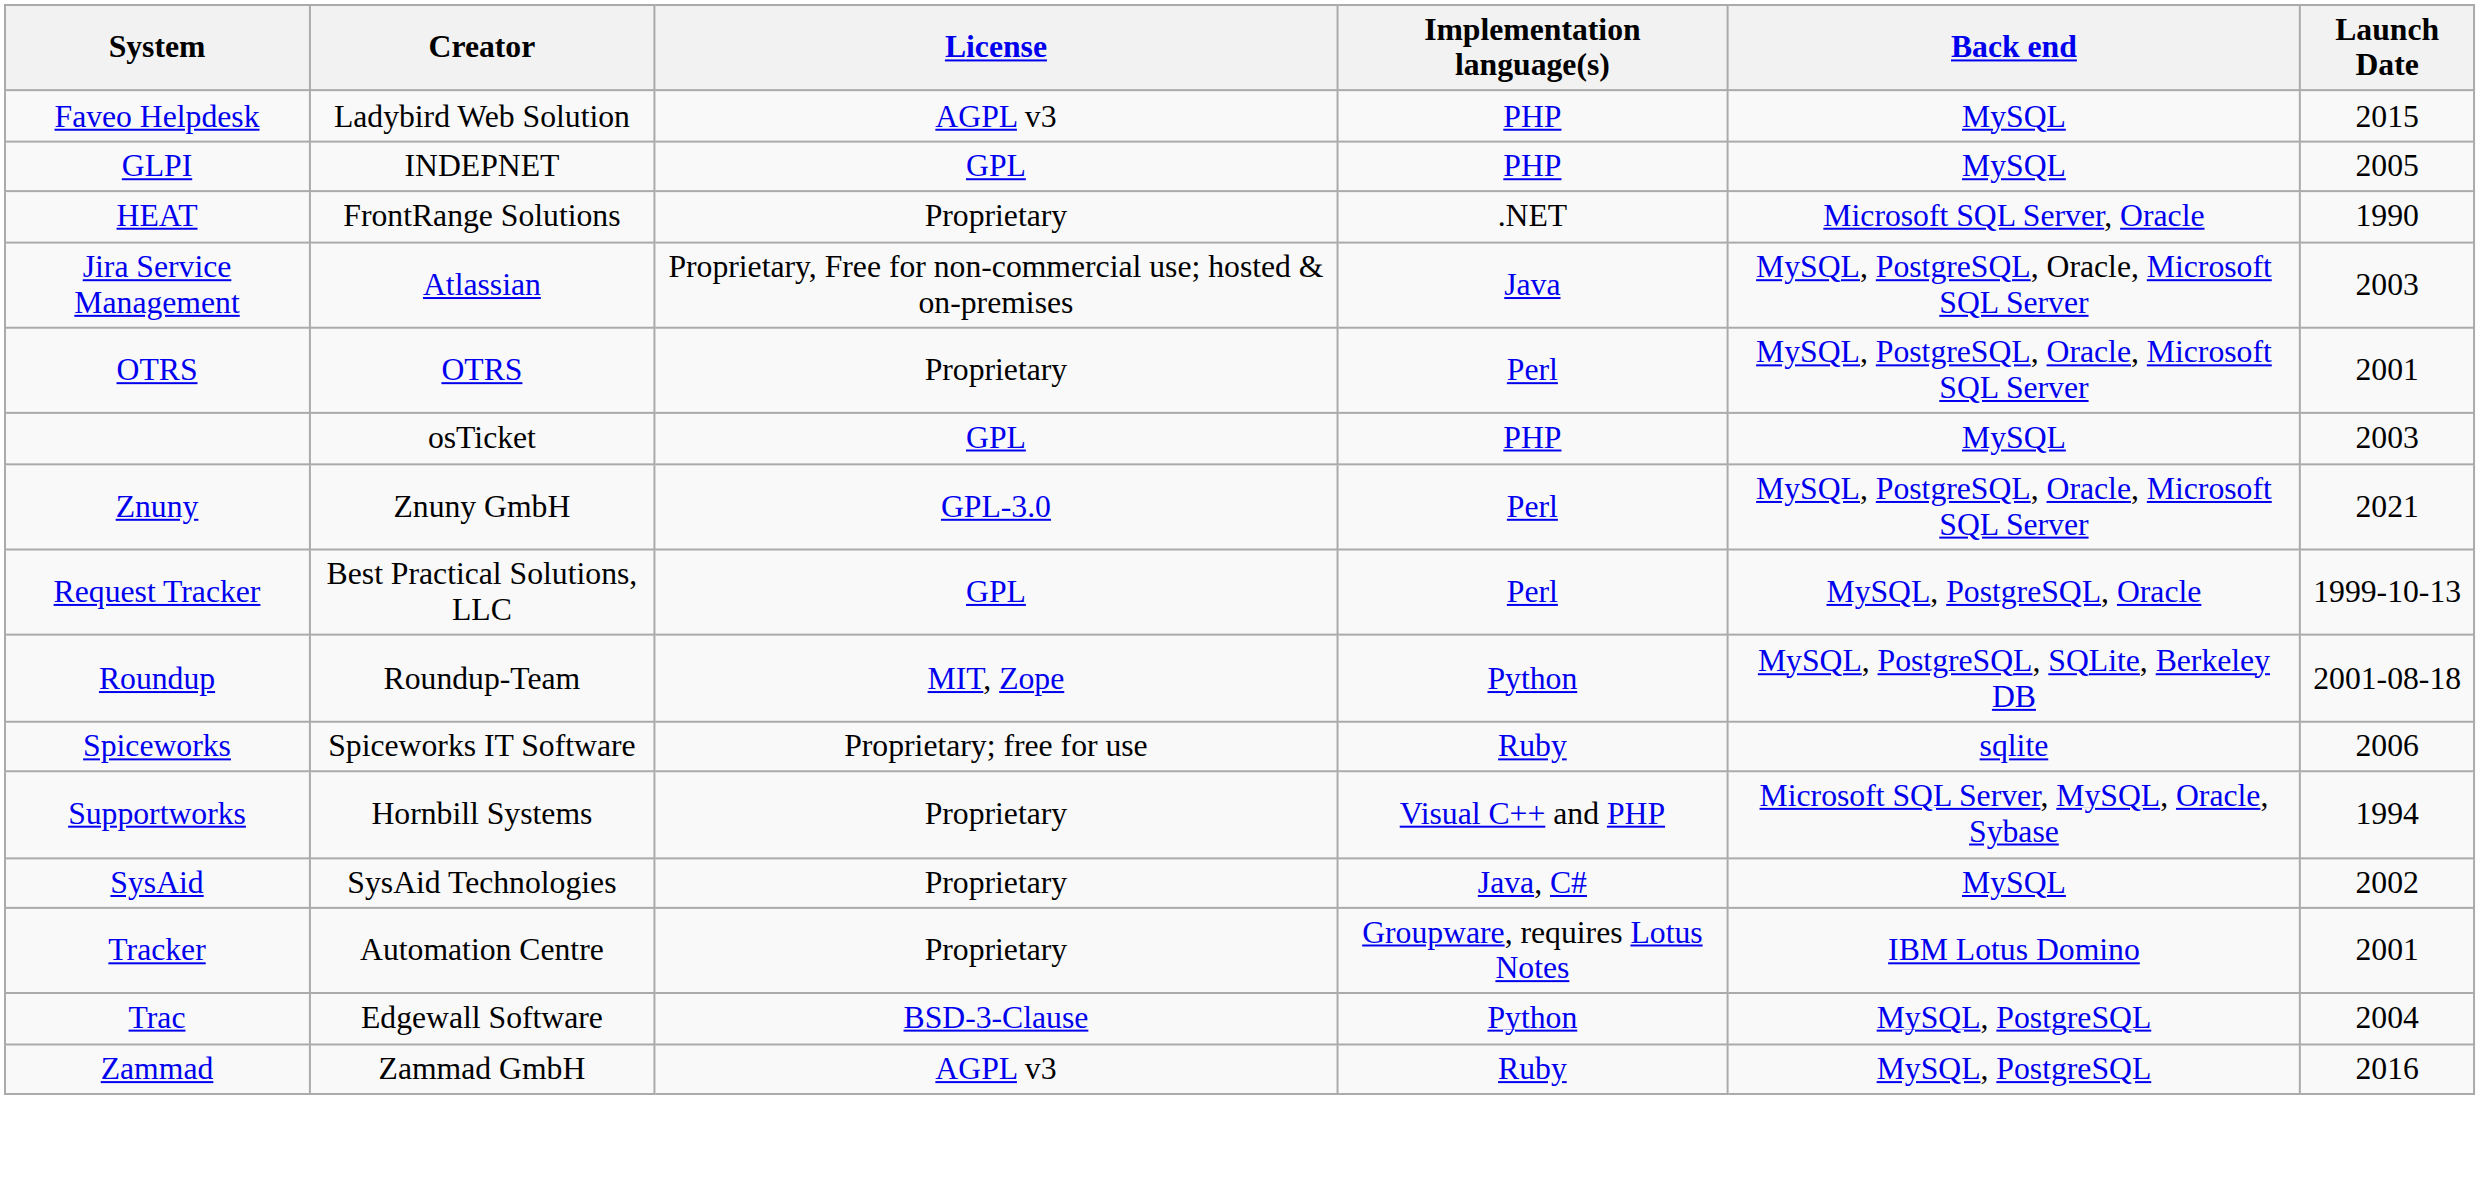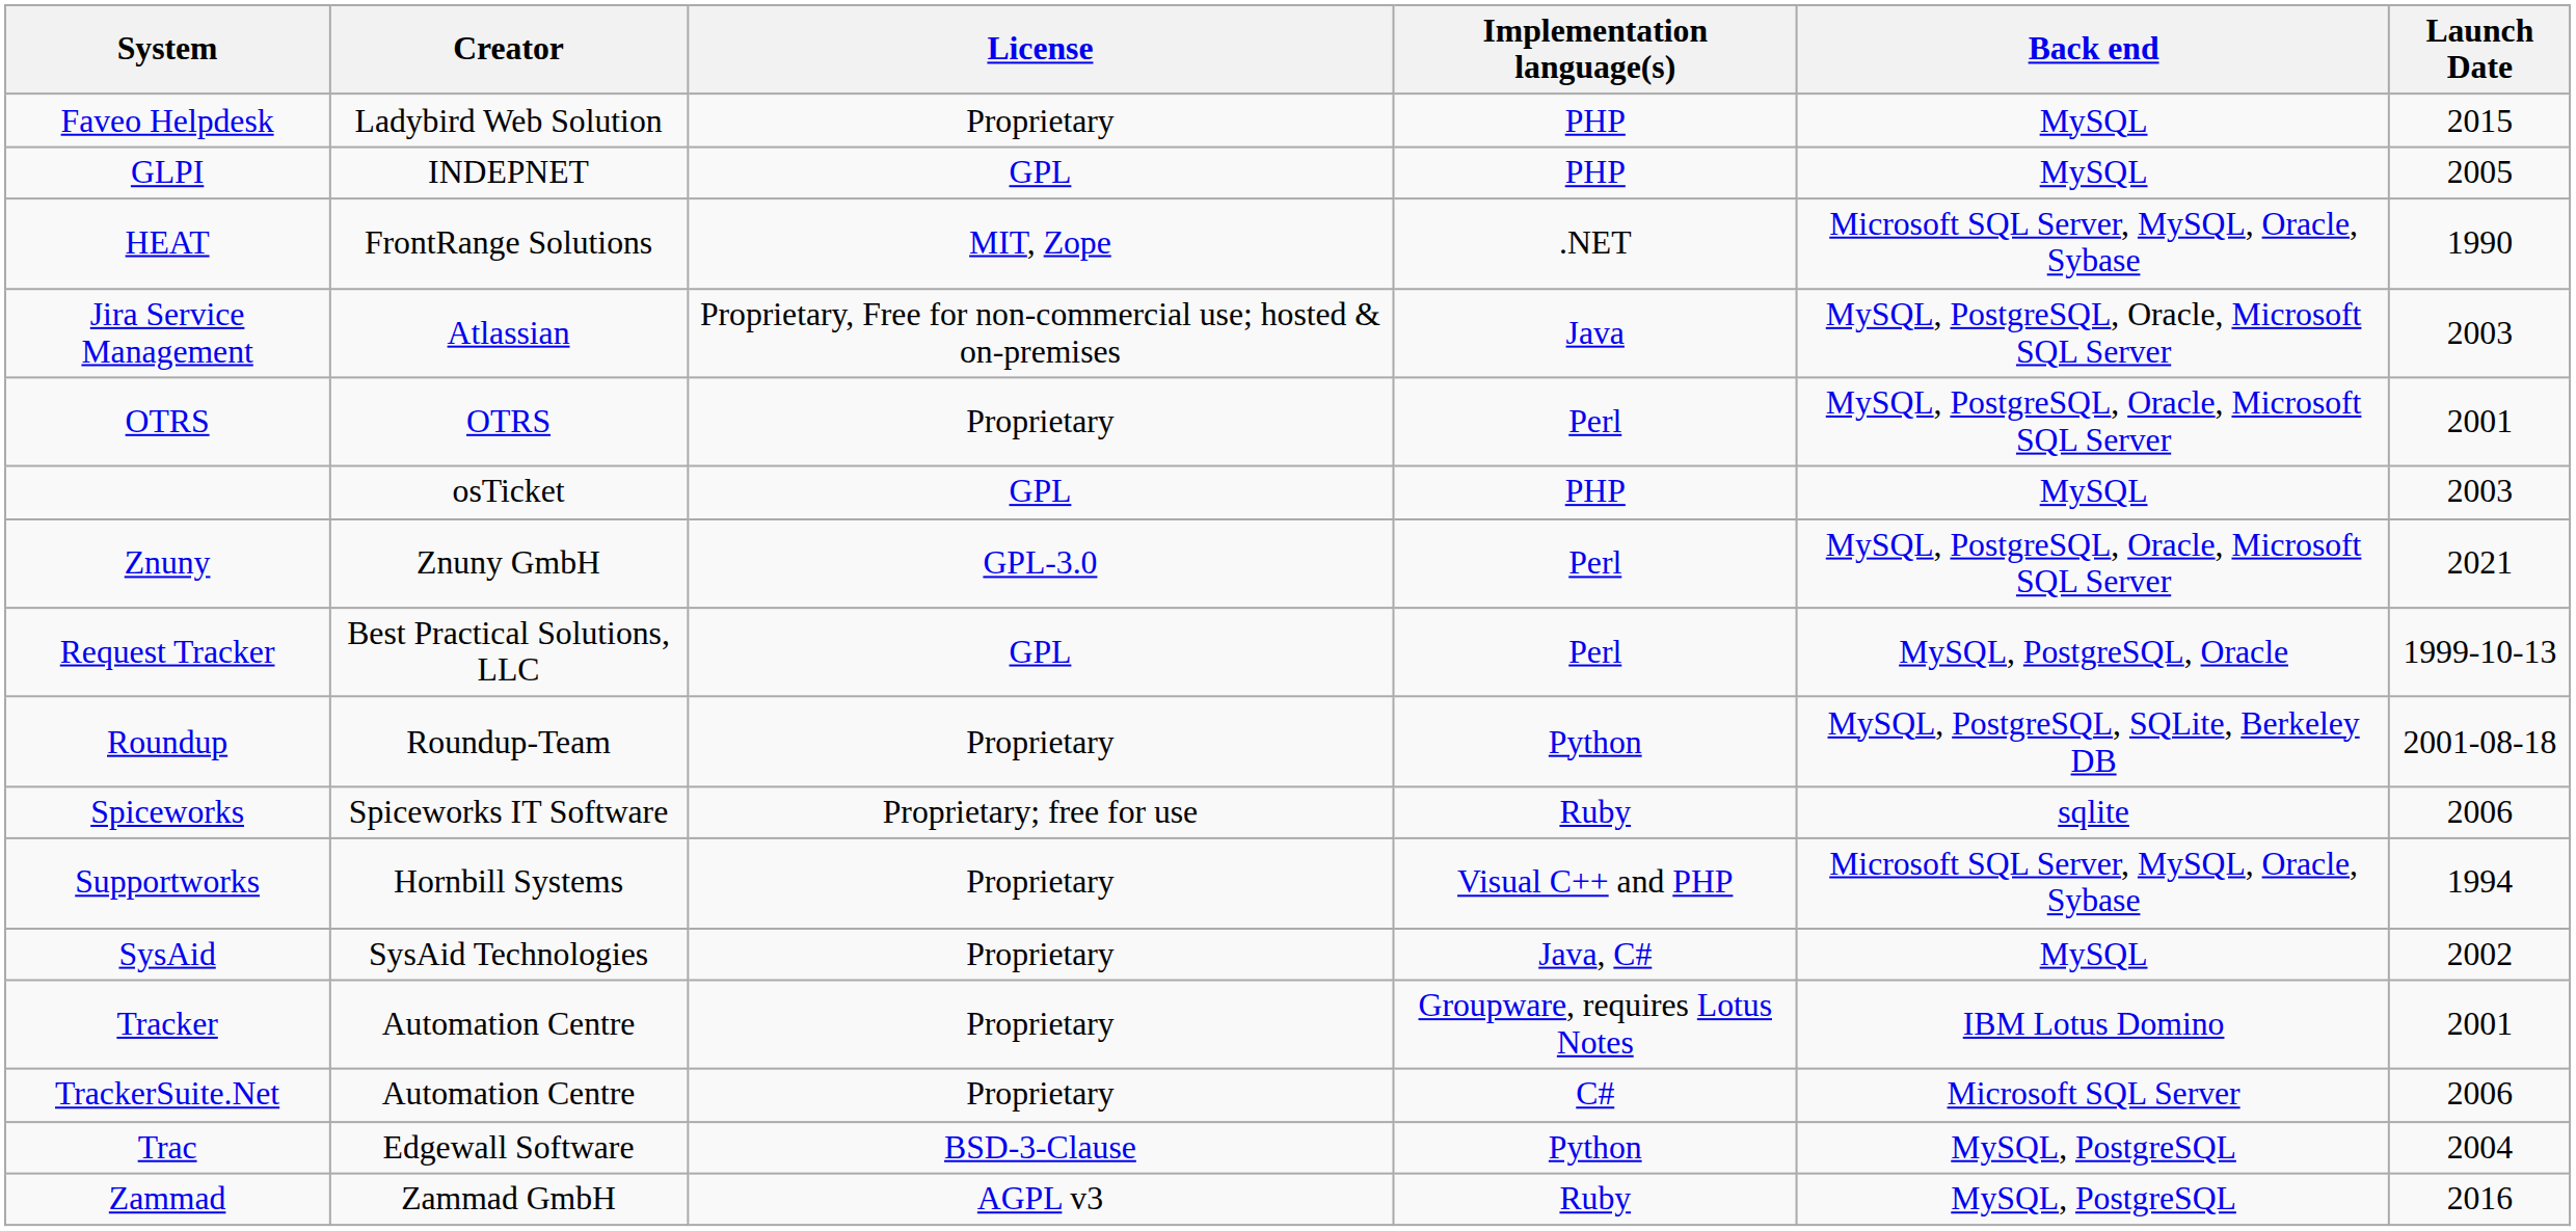 <table class="sortable wikitable" style="width: auto; text-align: center">
 <tr>
 <th>System</th>
 <th>Creator</th>
 <th><a href='#'>License</a></th>
 <th>Implementation language(s)</th>
 <th><a href='#'>Back end</a></th>
 <th>Launch Date</th>
 </tr>
 <tr>
 <td><a href='#'>Faveo Helpdesk</a></td>
 <td>Ladybird Web Solution</td>
-<td><a href='#'>AGPL</a> v3</td>
+<td>Proprietary</td>
 <td><a href='#'>PHP</a></td>
 <td><a href='#'>MySQL</a></td>
 <td>2015</td>
 </tr>
 <tr>
 <td><a href='#'>GLPI</a></td>
 <td>INDEPNET</td>
 <td><a href='#'>GPL</a></td>
 <td><a href='#'>PHP</a></td>
 <td><a href='#'>MySQL</a></td>
 <td>2005</td>
 </tr>
 <tr>
 <td><a href='#'>HEAT</a></td>
 <td>FrontRange Solutions</td>
-<td>Proprietary</td>
+<td><a href='#'>MIT</a>, <a href='#'>Zope</a></td>
 <td>.NET</td>
-<td><a href='#'>Microsoft SQL Server</a>, <a href='#'>Oracle</a></td>
+<td><a href='#'>Microsoft SQL Server</a>, <a href='#'>MySQL</a>, <a href='#'>Oracle</a>, <a href='#'>Sybase</a></td>
 <td>1990</td>
 </tr>
 <tr>
 <td><a href='#'>Jira Service Management</a></td>
 <td><a href='#'>Atlassian</a></td>
 <td>Proprietary, Free for non-commercial use; hosted & on-premises</td>
 <td><a href='#'>Java</a></td>
 <td><a href='#'>MySQL</a>, <a href='#'>PostgreSQL</a>, Oracle, <a href='#'>Microsoft SQL Server</a></td>
 <td>2003</td>
 </tr>
 <tr>
 <td><a href='#'>OTRS</a></td>
 <td><a href='#'>OTRS</a></td>
 <td>Proprietary</td>
 <td><a href='#'>Perl</a></td>
 <td><a href='#'>MySQL</a>, <a href='#'>PostgreSQL</a>, <a href='#'>Oracle</a>, <a href='#'>Microsoft SQL Server</a></td>
 <td>2001</td>
 </tr>
 <tr>
 <td></td>
 <td>osTicket</td>
 <td><a href='#'>GPL</a></td>
 <td><a href='#'>PHP</a></td>
 <td><a href='#'>MySQL</a></td>
 <td>2003</td>
 </tr>
 <tr>
 <td><a href='#'>Znuny</a></td>
 <td>Znuny GmbH</td>
 <td><a href='#'>GPL-3.0</a></td>
 <td><a href='#'>Perl</a></td>
 <td><a href='#'>MySQL</a>, <a href='#'>PostgreSQL</a>, <a href='#'>Oracle</a>, <a href='#'>Microsoft SQL Server</a></td>
 <td>2021</td>
 </tr>
 <tr>
 <td><a href='#'>Request Tracker</a></td>
 <td>Best Practical Solutions, LLC</td>
 <td><a href='#'>GPL</a></td>
 <td><a href='#'>Perl</a></td>
 <td><a href='#'>MySQL</a>, <a href='#'>PostgreSQL</a>, <a href='#'>Oracle</a></td>
 <td>1999-10-13</td>
 </tr>
 <tr>
 <td><a href='#'>Roundup</a></td>
 <td>Roundup-Team</td>
-<td><a href='#'>MIT</a>, <a href='#'>Zope</a></td>
+<td>Proprietary</td>
 <td><a href='#'>Python</a></td>
 <td><a href='#'>MySQL</a>, <a href='#'>PostgreSQL</a>, <a href='#'>SQLite</a>, <a href='#'>Berkeley DB</a></td>
 <td>2001-08-18</td>
 </tr>
 <tr>
 <td><a href='#'>Spiceworks</a></td>
 <td>Spiceworks IT Software</td>
 <td>Proprietary; free for use</td>
 <td><a href='#'>Ruby</a></td>
 <td><a href='#'>sqlite</a></td>
 <td>2006</td>
 </tr>
 <tr>
 <td><a href='#'>Supportworks</a></td>
 <td>Hornbill Systems</td>
 <td>Proprietary</td>
 <td><a href='#'>Visual C++</a> and <a href='#'>PHP</a></td>
 <td><a href='#'>Microsoft SQL Server</a>, <a href='#'>MySQL</a>, <a href='#'>Oracle</a>, <a href='#'>Sybase</a></td>
 <td>1994</td>
 </tr>
 <tr>
 <td><a href='#'>SysAid</a></td>
 <td>SysAid Technologies</td>
 <td>Proprietary</td>
 <td><a href='#'>Java</a>, <a href='#'>C#</a></td>
 <td><a href='#'>MySQL</a></td>
 <td>2002</td>
 </tr>
 <tr>
 <td><a href='#'>Tracker</a></td>
 <td>Automation Centre</td>
 <td>Proprietary</td>
 <td><a href='#'>Groupware</a>, requires <a href='#'>Lotus Notes</a></td>
 <td><a href='#'>IBM Lotus Domino</a></td>
 <td>2001</td>
 </tr>
 <tr>
+<td><a href='#'>TrackerSuite.Net</a></td>
+<td>Automation Centre</td>
+<td>Proprietary</td>
+<td><a href='#'>C#</a></td>
+<td><a href='#'>Microsoft SQL Server</a></td>
+<td>2006</td>
+</tr>
+<tr>
 <td><a href='#'>Trac</a></td>
 <td>Edgewall Software</td>
 <td><a href='#'>BSD-3-Clause</a></td>
 <td><a href='#'>Python</a></td>
 <td><a href='#'>MySQL</a>, <a href='#'>PostgreSQL</a></td>
 <td>2004</td>
 </tr>
 <tr>
 <td><a href='#'>Zammad</a></td>
 <td>Zammad GmbH</td>
 <td><a href='#'>AGPL</a> v3</td>
 <td><a href='#'>Ruby</a></td>
 <td><a href='#'>MySQL</a>, <a href='#'>PostgreSQL</a></td>
 <td>2016</td>
 </tr>
 </table>
